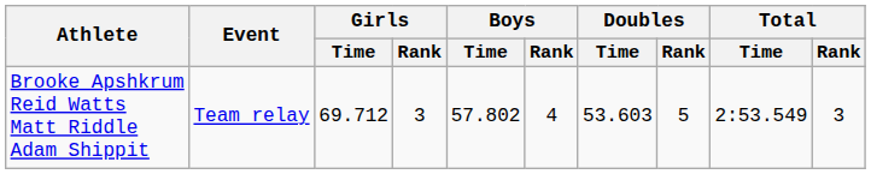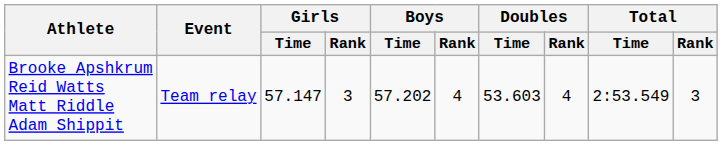 <table class="wikitable" style="font-size:90%">
 <tr>
 <th rowspan="2">Athlete</th>
 <th rowspan="2">Event</th>
 <th colspan=2>Girls</th>
 <th colspan=2>Boys</th>
 <th colspan=2>Doubles</th>
 <th colspan=2>Total</th>
 </tr>
 <tr style="font-size:95%">
 <th>Time</th>
 <th>Rank</th>
 <th>Time</th>
 <th>Rank</th>
 <th>Time</th>
 <th>Rank</th>
 <th>Time</th>
 <th>Rank</th>
 </tr>
 <tr align=center>
 <td align=left><a href='#'>Brooke Apshkrum</a><br><a href='#'>Reid Watts</a><br><a href='#'>Matt Riddle</a><br><a href='#'>Adam Shippit</a></td>
 <td align=left><a href='#'>Team relay</a></td>
-<td>69.712</td>
+<td>57.147</td>
 <td>3</td>
-<td>57.802</td>
+<td>57.202</td>
 <td>4</td>
 <td>53.603</td>
-<td>5</td>
+<td>4</td>
 <td>2:53.549</td>
 <td>3</td>
 </tr>
 </table>
